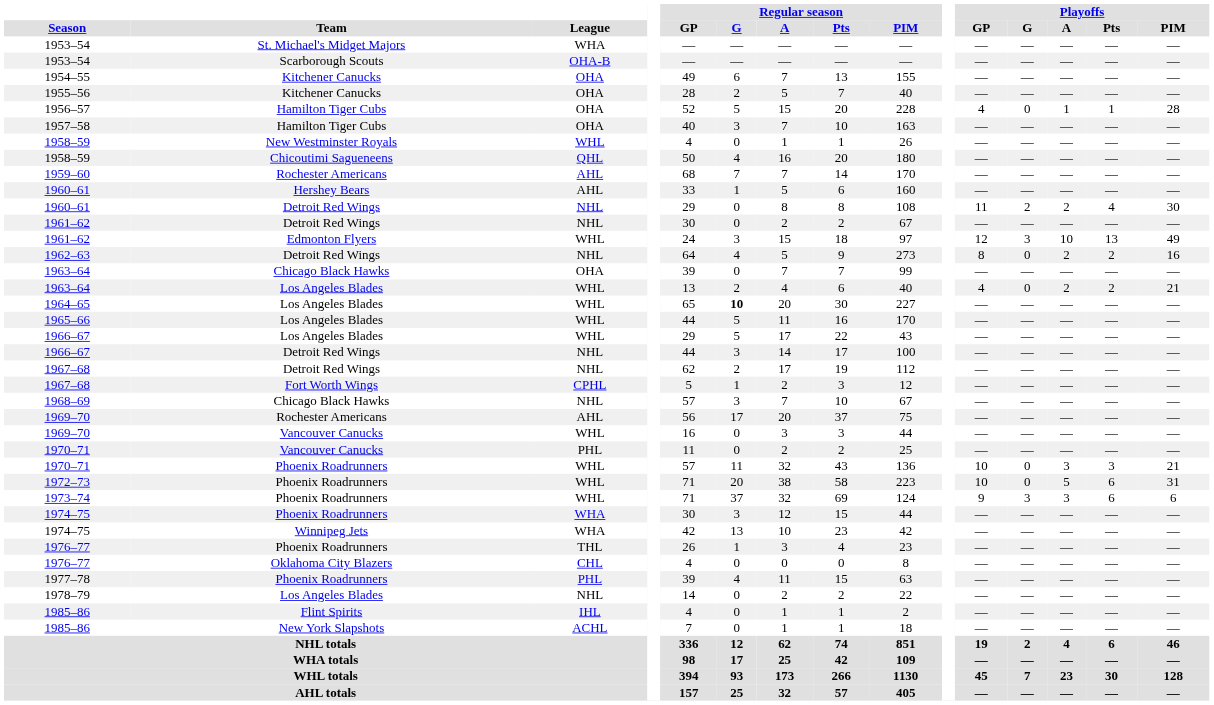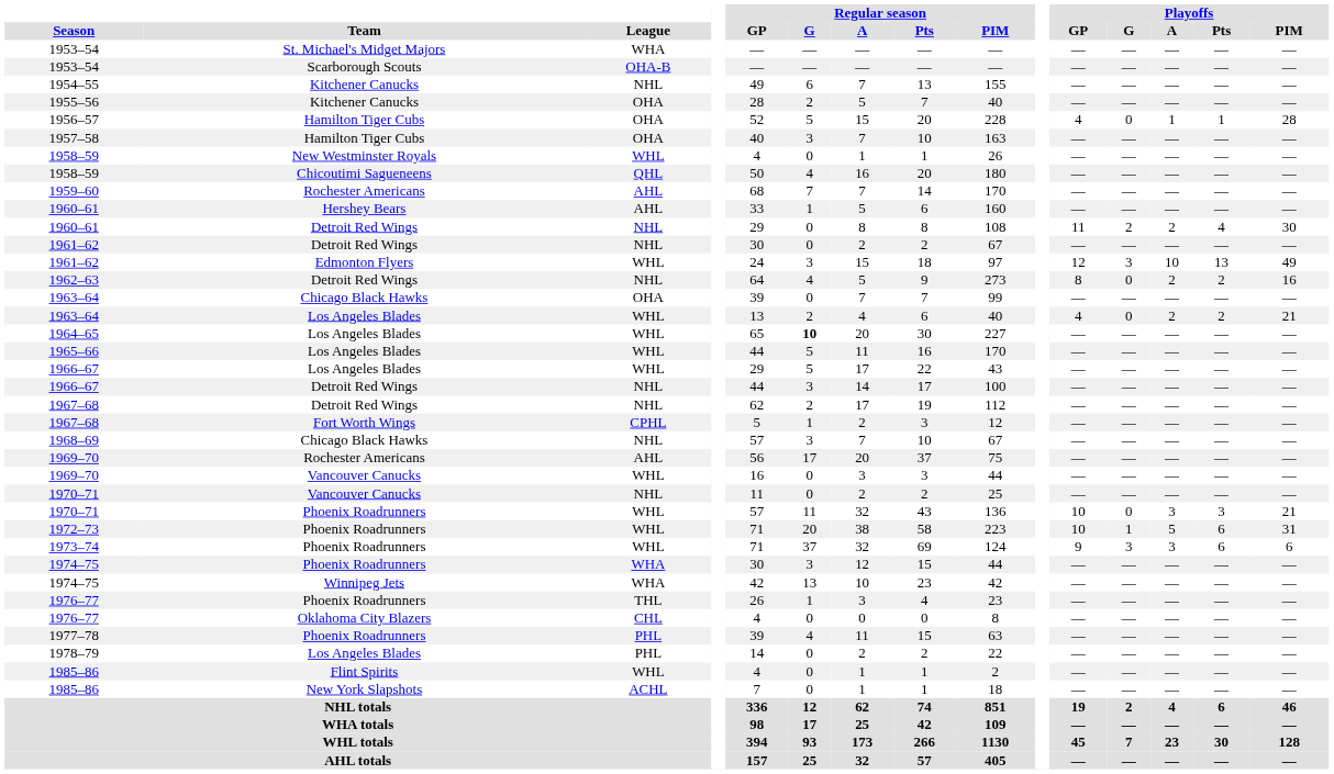 <table BORDER="0" CELLPADDING="1" CELLSPACING="0" width="75%" style="text-align:center">
 <tr bgcolor="#e0e0e0">
 <th colspan="3" bgcolor="#ffffff"> </th>
 <th rowspan="99" bgcolor="#ffffff"> </th>
 <th colspan="5"><a href='#'>Regular season</a></th>
 <th rowspan="99" bgcolor="#ffffff"> </th>
 <th colspan="5"><a href='#'>Playoffs</a></th>
 </tr>
 <tr bgcolor="#e0e0e0">
 <th><a href='#'>Season</a></th>
 <th>Team</th>
 <th>League</th>
 <th>GP</th>
 <th><a href='#'>G</a></th>
 <th><a href='#'>A</a></th>
 <th><a href='#'>Pts</a></th>
 <th><a href='#'>PIM</a></th>
 <th>GP</th>
 <th>G</th>
 <th>A</th>
 <th>Pts</th>
 <th>PIM</th>
 </tr>
 <tr>
 <td>1953–54</td>
 <td><a href='#'>St. Michael's Midget Majors</a></td>
 <td>WHA</td>
 <td>—</td>
 <td>—</td>
 <td>—</td>
 <td>—</td>
 <td>—</td>
 <td>—</td>
 <td>—</td>
 <td>—</td>
 <td>—</td>
 <td>—</td>
 </tr>
 <tr bgcolor="#f0f0f0">
 <td>1953–54</td>
 <td>Scarborough Scouts</td>
 <td><a href='#'>OHA-B</a></td>
 <td>—</td>
 <td>—</td>
 <td>—</td>
 <td>—</td>
 <td>—</td>
 <td>—</td>
 <td>—</td>
 <td>—</td>
 <td>—</td>
 <td>—</td>
 </tr>
 <tr>
 <td>1954–55</td>
 <td><a href='#'>Kitchener Canucks</a></td>
-<td><a href='#'>OHA</a></td>
+<td>NHL</td>
 <td>49</td>
 <td>6</td>
 <td>7</td>
 <td>13</td>
 <td>155</td>
 <td>—</td>
 <td>—</td>
 <td>—</td>
 <td>—</td>
 <td>—</td>
 </tr>
 <tr bgcolor="#f0f0f0">
 <td>1955–56</td>
 <td>Kitchener Canucks</td>
 <td>OHA</td>
 <td>28</td>
 <td>2</td>
 <td>5</td>
 <td>7</td>
 <td>40</td>
 <td>—</td>
 <td>—</td>
 <td>—</td>
 <td>—</td>
 <td>—</td>
 </tr>
 <tr>
 <td>1956–57</td>
 <td><a href='#'>Hamilton Tiger Cubs</a></td>
 <td>OHA</td>
 <td>52</td>
 <td>5</td>
 <td>15</td>
 <td>20</td>
 <td>228</td>
 <td>4</td>
 <td>0</td>
 <td>1</td>
 <td>1</td>
 <td>28</td>
 </tr>
 <tr bgcolor="#f0f0f0">
 <td>1957–58</td>
 <td>Hamilton Tiger Cubs</td>
 <td>OHA</td>
 <td>40</td>
 <td>3</td>
 <td>7</td>
 <td>10</td>
 <td>163</td>
 <td>—</td>
 <td>—</td>
 <td>—</td>
 <td>—</td>
 <td>—</td>
 </tr>
 <tr>
 <td><a href='#'>1958–59</a></td>
 <td><a href='#'>New Westminster Royals</a></td>
 <td><a href='#'>WHL</a></td>
 <td>4</td>
 <td>0</td>
 <td>1</td>
 <td>1</td>
 <td>26</td>
 <td>—</td>
 <td>—</td>
 <td>—</td>
 <td>—</td>
 <td>—</td>
 </tr>
 <tr bgcolor="#f0f0f0">
 <td>1958–59</td>
 <td><a href='#'>Chicoutimi Sagueneens</a></td>
 <td><a href='#'>QHL</a></td>
 <td>50</td>
 <td>4</td>
 <td>16</td>
 <td>20</td>
 <td>180</td>
 <td>—</td>
 <td>—</td>
 <td>—</td>
 <td>—</td>
 <td>—</td>
 </tr>
 <tr>
 <td><a href='#'>1959–60</a></td>
 <td><a href='#'>Rochester Americans</a></td>
 <td><a href='#'>AHL</a></td>
 <td>68</td>
 <td>7</td>
 <td>7</td>
 <td>14</td>
 <td>170</td>
 <td>—</td>
 <td>—</td>
 <td>—</td>
 <td>—</td>
 <td>—</td>
 </tr>
 <tr bgcolor="#f0f0f0">
 <td><a href='#'>1960–61</a></td>
 <td><a href='#'>Hershey Bears</a></td>
 <td>AHL</td>
 <td>33</td>
 <td>1</td>
 <td>5</td>
 <td>6</td>
 <td>160</td>
 <td>—</td>
 <td>—</td>
 <td>—</td>
 <td>—</td>
 <td>—</td>
 </tr>
 <tr>
 <td><a href='#'>1960–61</a></td>
 <td><a href='#'>Detroit Red Wings</a></td>
 <td><a href='#'>NHL</a></td>
 <td>29</td>
 <td>0</td>
 <td>8</td>
 <td>8</td>
 <td>108</td>
 <td>11</td>
 <td>2</td>
 <td>2</td>
 <td>4</td>
 <td>30</td>
 </tr>
 <tr bgcolor="#f0f0f0">
 <td><a href='#'>1961–62</a></td>
 <td>Detroit Red Wings</td>
 <td>NHL</td>
 <td>30</td>
 <td>0</td>
 <td>2</td>
 <td>2</td>
 <td>67</td>
 <td>—</td>
 <td>—</td>
 <td>—</td>
 <td>—</td>
 <td>—</td>
 </tr>
 <tr>
 <td><a href='#'>1961–62</a></td>
 <td><a href='#'>Edmonton Flyers</a></td>
 <td>WHL</td>
 <td>24</td>
 <td>3</td>
 <td>15</td>
 <td>18</td>
 <td>97</td>
 <td>12</td>
 <td>3</td>
 <td>10</td>
 <td>13</td>
 <td>49</td>
 </tr>
 <tr bgcolor="#f0f0f0">
 <td><a href='#'>1962–63</a></td>
 <td>Detroit Red Wings</td>
 <td>NHL</td>
 <td>64</td>
 <td>4</td>
 <td>5</td>
 <td>9</td>
 <td>273</td>
 <td>8</td>
 <td>0</td>
 <td>2</td>
 <td>2</td>
 <td>16</td>
 </tr>
 <tr>
 <td><a href='#'>1963–64</a></td>
 <td><a href='#'>Chicago Black Hawks</a></td>
 <td>OHA</td>
 <td>39</td>
 <td>0</td>
 <td>7</td>
 <td>7</td>
 <td>99</td>
 <td>—</td>
 <td>—</td>
 <td>—</td>
 <td>—</td>
 <td>—</td>
 </tr>
 <tr bgcolor="#f0f0f0">
 <td><a href='#'>1963–64</a></td>
 <td><a href='#'>Los Angeles Blades</a></td>
 <td>WHL</td>
 <td>13</td>
 <td>2</td>
 <td>4</td>
 <td>6</td>
 <td>40</td>
 <td>4</td>
 <td>0</td>
 <td>2</td>
 <td>2</td>
 <td>21</td>
 </tr>
 <tr>
 <td><a href='#'>1964–65</a></td>
 <td>Los Angeles Blades</td>
 <td>WHL</td>
 <td>65</td>
 <td><strong>10</strong></td>
 <td>20</td>
 <td>30</td>
 <td>227</td>
 <td>—</td>
 <td>—</td>
 <td>—</td>
 <td>—</td>
 <td>—</td>
 </tr>
 <tr bgcolor="#f0f0f0">
 <td><a href='#'>1965–66</a></td>
 <td>Los Angeles Blades</td>
 <td>WHL</td>
 <td>44</td>
 <td>5</td>
 <td>11</td>
 <td>16</td>
 <td>170</td>
 <td>—</td>
 <td>—</td>
 <td>—</td>
 <td>—</td>
 <td>—</td>
 </tr>
 <tr>
 <td><a href='#'>1966–67</a></td>
 <td>Los Angeles Blades</td>
 <td>WHL</td>
 <td>29</td>
 <td>5</td>
 <td>17</td>
 <td>22</td>
 <td>43</td>
 <td>—</td>
 <td>—</td>
 <td>—</td>
 <td>—</td>
 <td>—</td>
 </tr>
 <tr bgcolor="#f0f0f0">
 <td><a href='#'>1966–67</a></td>
 <td>Detroit Red Wings</td>
 <td>NHL</td>
 <td>44</td>
 <td>3</td>
 <td>14</td>
 <td>17</td>
 <td>100</td>
 <td>—</td>
 <td>—</td>
 <td>—</td>
 <td>—</td>
 <td>—</td>
 </tr>
 <tr>
 <td><a href='#'>1967–68</a></td>
 <td>Detroit Red Wings</td>
 <td>NHL</td>
 <td>62</td>
 <td>2</td>
 <td>17</td>
 <td>19</td>
 <td>112</td>
 <td>—</td>
 <td>—</td>
 <td>—</td>
 <td>—</td>
 <td>—</td>
 </tr>
 <tr bgcolor="#f0f0f0">
 <td><a href='#'>1967–68</a></td>
 <td><a href='#'>Fort Worth Wings</a></td>
 <td><a href='#'>CPHL</a></td>
 <td>5</td>
 <td>1</td>
 <td>2</td>
 <td>3</td>
 <td>12</td>
 <td>—</td>
 <td>—</td>
 <td>—</td>
 <td>—</td>
 <td>—</td>
 </tr>
 <tr>
 <td><a href='#'>1968–69</a></td>
 <td>Chicago Black Hawks</td>
 <td>NHL</td>
 <td>57</td>
 <td>3</td>
 <td>7</td>
 <td>10</td>
 <td>67</td>
 <td>—</td>
 <td>—</td>
 <td>—</td>
 <td>—</td>
 <td>—</td>
 </tr>
 <tr bgcolor="#f0f0f0">
 <td><a href='#'>1969–70</a></td>
 <td>Rochester Americans</td>
 <td>AHL</td>
 <td>56</td>
 <td>17</td>
 <td>20</td>
 <td>37</td>
 <td>75</td>
 <td>—</td>
 <td>—</td>
 <td>—</td>
 <td>—</td>
 <td>—</td>
 </tr>
 <tr>
 <td><a href='#'>1969–70</a></td>
 <td><a href='#'>Vancouver Canucks</a></td>
 <td>WHL</td>
 <td>16</td>
 <td>0</td>
 <td>3</td>
 <td>3</td>
 <td>44</td>
 <td>—</td>
 <td>—</td>
 <td>—</td>
 <td>—</td>
 <td>—</td>
 </tr>
 <tr bgcolor="#f0f0f0">
 <td><a href='#'>1970–71</a></td>
 <td><a href='#'>Vancouver Canucks</a></td>
-<td>PHL</td>
+<td>NHL</td>
 <td>11</td>
 <td>0</td>
 <td>2</td>
 <td>2</td>
 <td>25</td>
 <td>—</td>
 <td>—</td>
 <td>—</td>
 <td>—</td>
 <td>—</td>
 </tr>
 <tr>
 <td><a href='#'>1970–71</a></td>
 <td><a href='#'>Phoenix Roadrunners</a></td>
 <td>WHL</td>
 <td>57</td>
 <td>11</td>
 <td>32</td>
 <td>43</td>
 <td>136</td>
 <td>10</td>
 <td>0</td>
 <td>3</td>
 <td>3</td>
 <td>21</td>
 </tr>
 <tr bgcolor="#f0f0f0">
 <td><a href='#'>1972–73</a></td>
 <td>Phoenix Roadrunners</td>
 <td>WHL</td>
 <td>71</td>
 <td>20</td>
 <td>38</td>
 <td>58</td>
 <td>223</td>
 <td>10</td>
-<td>0</td>
+<td>1</td>
 <td>5</td>
 <td>6</td>
 <td>31</td>
 </tr>
 <tr>
 <td><a href='#'>1973–74</a></td>
 <td>Phoenix Roadrunners</td>
 <td>WHL</td>
 <td>71</td>
 <td>37</td>
 <td>32</td>
 <td>69</td>
 <td>124</td>
 <td>9</td>
 <td>3</td>
 <td>3</td>
 <td>6</td>
 <td>6</td>
 </tr>
 <tr bgcolor="#f0f0f0">
 <td><a href='#'>1974–75</a></td>
 <td><a href='#'>Phoenix Roadrunners</a></td>
 <td><a href='#'>WHA</a></td>
 <td>30</td>
 <td>3</td>
 <td>12</td>
 <td>15</td>
 <td>44</td>
 <td>—</td>
 <td>—</td>
 <td>—</td>
 <td>—</td>
 <td>—</td>
 </tr>
 <tr>
 <td>1974–75</td>
 <td><a href='#'>Winnipeg Jets</a></td>
 <td>WHA</td>
 <td>42</td>
 <td>13</td>
 <td>10</td>
 <td>23</td>
 <td>42</td>
 <td>—</td>
 <td>—</td>
 <td>—</td>
 <td>—</td>
 <td>—</td>
 </tr>
 <tr bgcolor="#f0f0f0">
 <td><a href='#'>1976–77</a></td>
 <td>Phoenix Roadrunners</td>
 <td>THL</td>
 <td>26</td>
 <td>1</td>
 <td>3</td>
 <td>4</td>
 <td>23</td>
 <td>—</td>
 <td>—</td>
 <td>—</td>
 <td>—</td>
 <td>—</td>
 </tr>
 <tr>
 <td><a href='#'>1976–77</a></td>
 <td><a href='#'>Oklahoma City Blazers</a></td>
 <td><a href='#'>CHL</a></td>
 <td>4</td>
 <td>0</td>
 <td>0</td>
 <td>0</td>
 <td>8</td>
 <td>—</td>
 <td>—</td>
 <td>—</td>
 <td>—</td>
 <td>—</td>
 </tr>
 <tr bgcolor="#f0f0f0">
 <td>1977–78</td>
 <td><a href='#'>Phoenix Roadrunners</a></td>
 <td><a href='#'>PHL</a></td>
 <td>39</td>
 <td>4</td>
 <td>11</td>
 <td>15</td>
 <td>63</td>
 <td>—</td>
 <td>—</td>
 <td>—</td>
 <td>—</td>
 <td>—</td>
 </tr>
 <tr>
 <td>1978–79</td>
 <td><a href='#'>Los Angeles Blades</a></td>
-<td>NHL</td>
+<td>PHL</td>
 <td>14</td>
 <td>0</td>
 <td>2</td>
 <td>2</td>
 <td>22</td>
 <td>—</td>
 <td>—</td>
 <td>—</td>
 <td>—</td>
 <td>—</td>
 </tr>
 <tr bgcolor="#f0f0f0">
 <td><a href='#'>1985–86</a></td>
 <td><a href='#'>Flint Spirits</a></td>
-<td><a href='#'>IHL</a></td>
+<td>WHL</td>
 <td>4</td>
 <td>0</td>
 <td>1</td>
 <td>1</td>
 <td>2</td>
 <td>—</td>
 <td>—</td>
 <td>—</td>
 <td>—</td>
 <td>—</td>
 </tr>
 <tr>
 <td><a href='#'>1985–86</a></td>
 <td><a href='#'>New York Slapshots</a></td>
 <td><a href='#'>ACHL</a></td>
 <td>7</td>
 <td>0</td>
 <td>1</td>
 <td>1</td>
 <td>18</td>
 <td>—</td>
 <td>—</td>
 <td>—</td>
 <td>—</td>
 <td>—</td>
 </tr>
 <tr bgcolor="#e0e0e0">
 <th colspan="3">NHL totals</th>
 <th>336</th>
 <th>12</th>
 <th>62</th>
 <th>74</th>
 <th>851</th>
 <th>19</th>
 <th>2</th>
 <th>4</th>
 <th>6</th>
 <th>46</th>
 </tr>
 <tr bgcolor="#e0e0e0">
 <th colspan="3">WHA totals</th>
 <th>98</th>
 <th>17</th>
 <th>25</th>
 <th>42</th>
 <th>109</th>
 <th>—</th>
 <th>—</th>
 <th>—</th>
 <th>—</th>
 <th>—</th>
 </tr>
 <tr bgcolor="#e0e0e0">
 <th colspan="3">WHL totals</th>
 <th>394</th>
 <th>93</th>
 <th>173</th>
 <th>266</th>
 <th>1130</th>
 <th>45</th>
 <th>7</th>
 <th>23</th>
 <th>30</th>
 <th>128</th>
 </tr>
 <tr bgcolor="#e0e0e0">
 <th colspan="3">AHL totals</th>
 <th>157</th>
 <th>25</th>
 <th>32</th>
 <th>57</th>
 <th>405</th>
 <th>—</th>
 <th>—</th>
 <th>—</th>
 <th>—</th>
 <th>—</th>
 </tr>
 </table>
